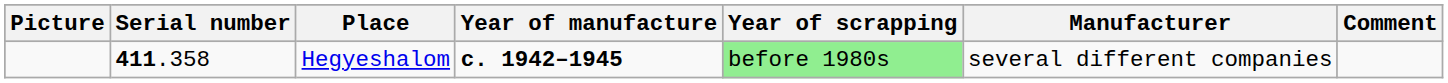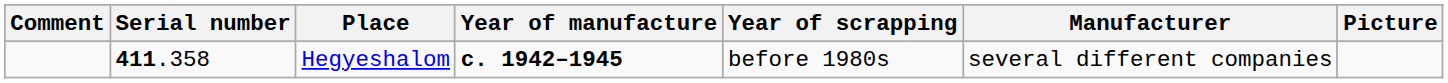 <table class=wikitable>
 <tr>
-<th bgcolor="#CEDFF2">Picture</th>
+<th bgcolor="#CEDFF2">Comment</th>
 <th bgcolor="#CEDFF2">Serial number</th>
 <th bgcolor="#CEDFF2">Place</th>
 <th bgcolor="#CEDFF2">Year of manufacture</th>
 <th bgcolor="#CEDFF2">Year of scrapping</th>
 <th bgcolor="#CEDFF2">Manufacturer</th>
-<th bgcolor="#CEDFF2">Comment</th>
+<th bgcolor="#CEDFF2">Picture</th>
 </tr>
 <tr>
-<td></td>
+<td><small></small></td>
 <td><strong>411</strong>.358</td>
 <td><a href='#'>Hegyeshalom</a></td>
 <td><strong>c. 1942–1945</strong></td>
-<td style="background: lightgreen;">before 1980s</td>
+<td>before 1980s</td>
 <td>several different companies</td>
-<td><small></small></td>
+<td></td>
 </tr>
 </table>
